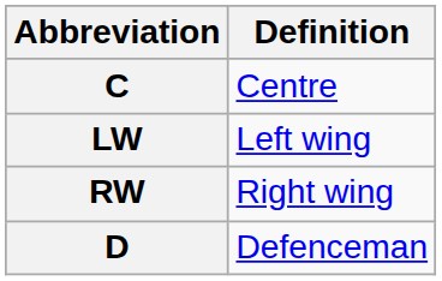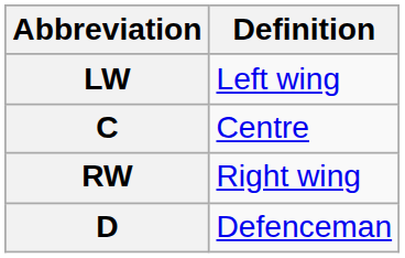 <table class="wikitable">
 <tr>
 <th scope="col">Abbreviation</th>
 <th scope="col">Definition</th>
 </tr>
 <tr>
+<th scope="row">LW</th>
+<td><a href='#'>Left wing</a></td>
+</tr>
+<tr>
 <th scope="row">C</th>
 <td><a href='#'>Centre</a></td>
-</tr>
-<tr>
-<th scope="row">LW</th>
-<td><a href='#'>Left wing</a></td>
 </tr>
 <tr>
 <th scope="row">RW</th>
 <td><a href='#'>Right wing</a></td>
 </tr>
 <tr>
 <th scope="row">D</th>
 <td><a href='#'>Defenceman</a></td>
 </tr>
 </table>
